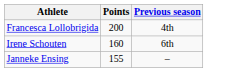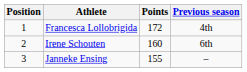 <table class="wikitable">
 <tr>
+<th><strong>Position</strong></th>
 <th><strong>Athlete</strong></th>
 <th><strong>Points</strong></th>
 <th><strong><a href='#'>Previous season</a></strong></th>
 </tr>
 <tr align="center">
+<td>1</td>
 <td align="left"> <a href='#'>Francesca Lollobrigida</a></td>
-<td>200</td>
+<td>172</td>
 <td>4th</td>
 </tr>
 <tr align="center">
+<td>2</td>
 <td align="left"> <a href='#'>Irene Schouten</a></td>
 <td>160</td>
 <td>6th</td>
 </tr>
 <tr align="center">
+<td>3</td>
 <td align="left"> <a href='#'>Janneke Ensing</a></td>
 <td>155</td>
 <td>–</td>
 </tr>
 </table>
